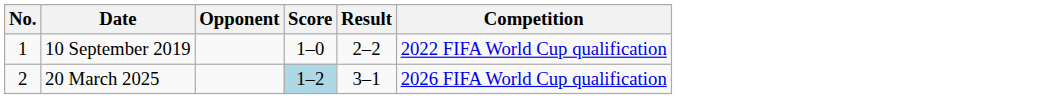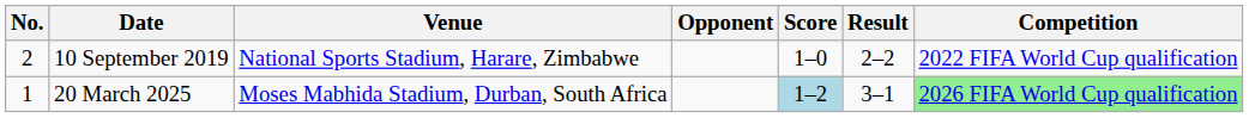 <table class="wikitable sortable">
 <tr>
 <th scope="col">No.</th>
 <th scope="col">Date</th>
+<th scope="col">Venue</th>
 <th scope="col">Opponent</th>
 <th scope="col">Score</th>
 <th scope="col">Result</th>
 <th scope="col">Competition</th>
 </tr>
 <tr>
-<td style="text-align:center">1</td>
+<td style="text-align:center">2</td>
 <td>10 September 2019</td>
+<td><a href='#'>National Sports Stadium</a>, <a href='#'>Harare</a>, Zimbabwe</td>
 <td></td>
 <td style="text-align:center">1–0</td>
 <td style="text-align:center">2–2</td>
 <td><a href='#'>2022 FIFA World Cup qualification</a></td>
 </tr>
 <tr>
-<td style="text-align:center">2</td>
+<td style="text-align:center">1</td>
 <td>20 March 2025</td>
+<td><a href='#'>Moses Mabhida Stadium</a>, <a href='#'>Durban</a>, South Africa</td>
 <td></td>
 <td style="background: lightblue; text-align:center">1–2</td>
 <td style="text-align:center">3–1</td>
-<td><a href='#'>2026 FIFA World Cup qualification</a></td>
+<td style="background: lightgreen;"><a href='#'>2026 FIFA World Cup qualification</a></td>
 </tr>
 </table>
